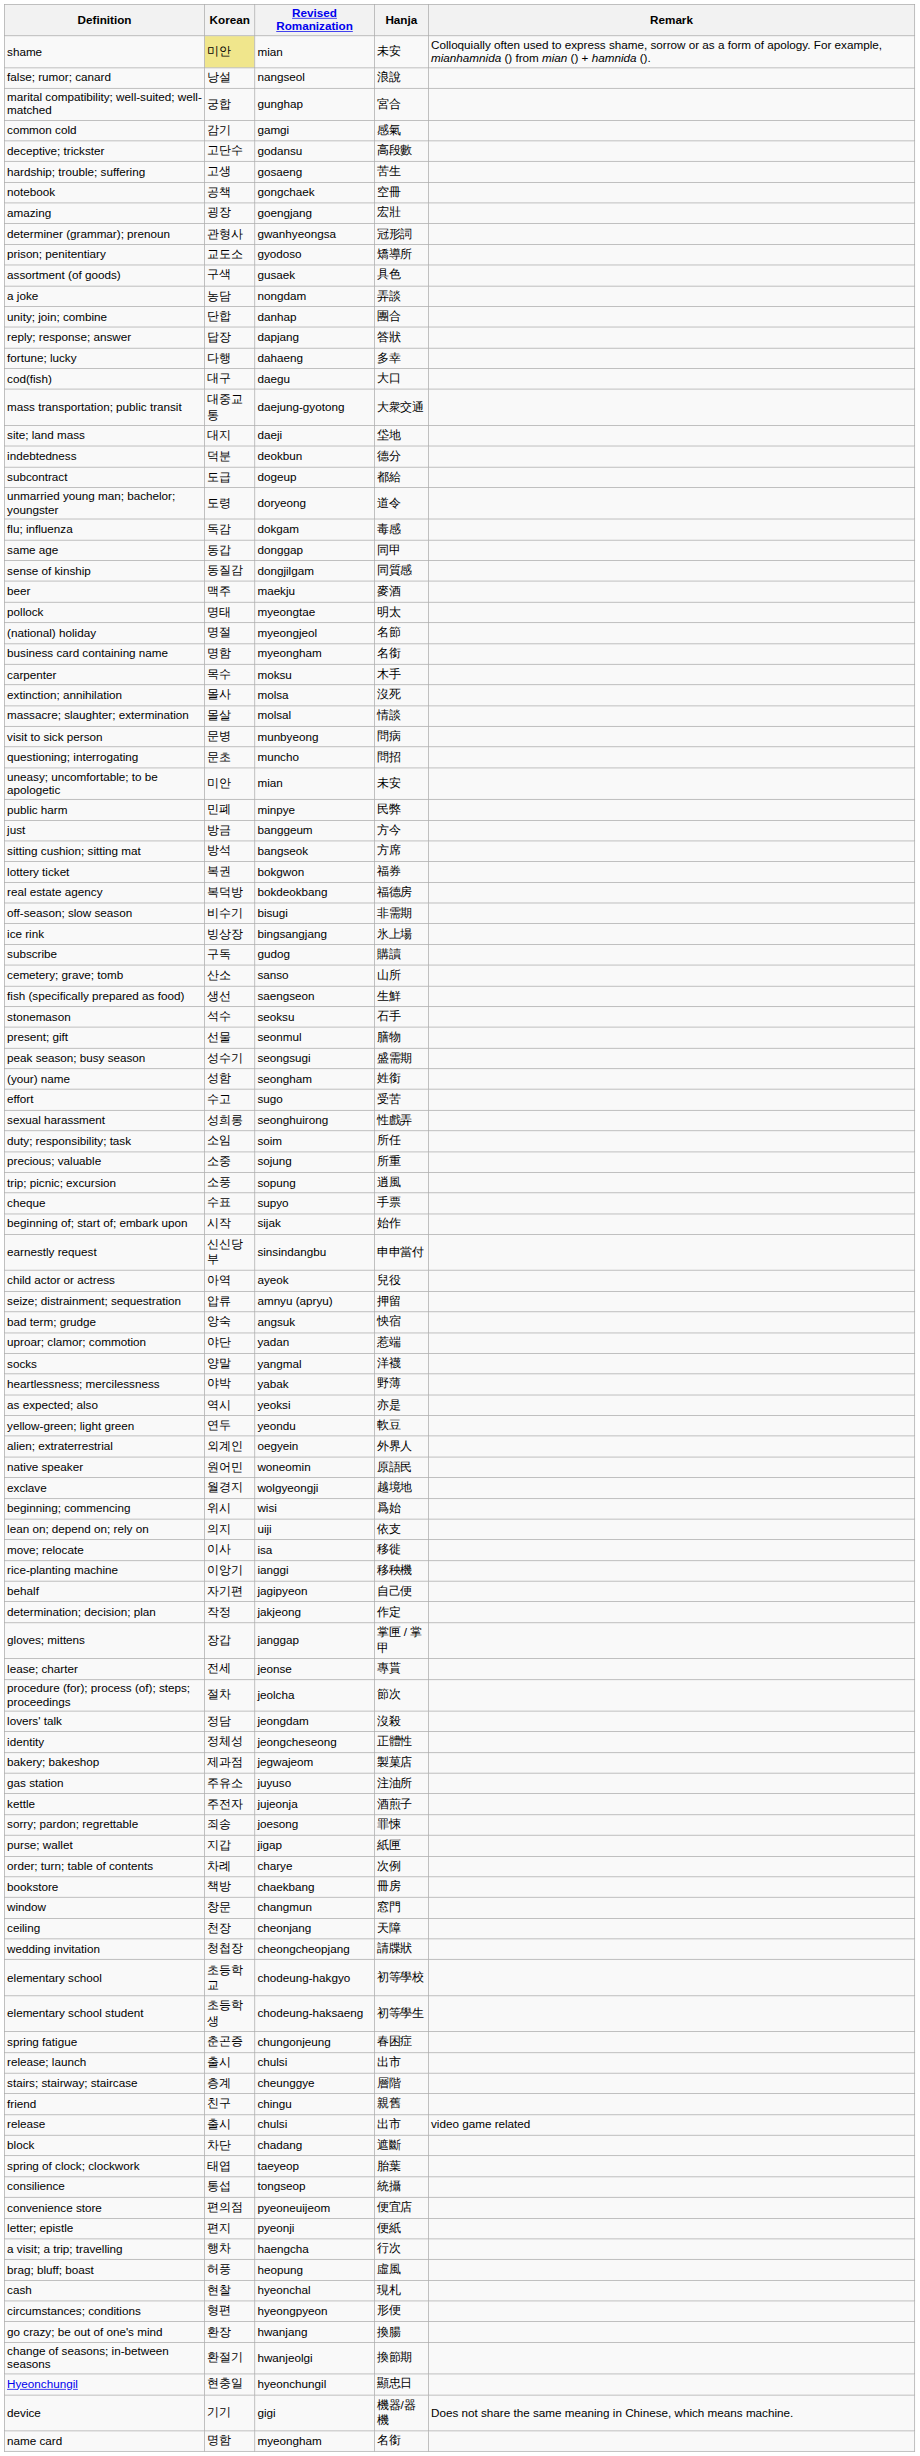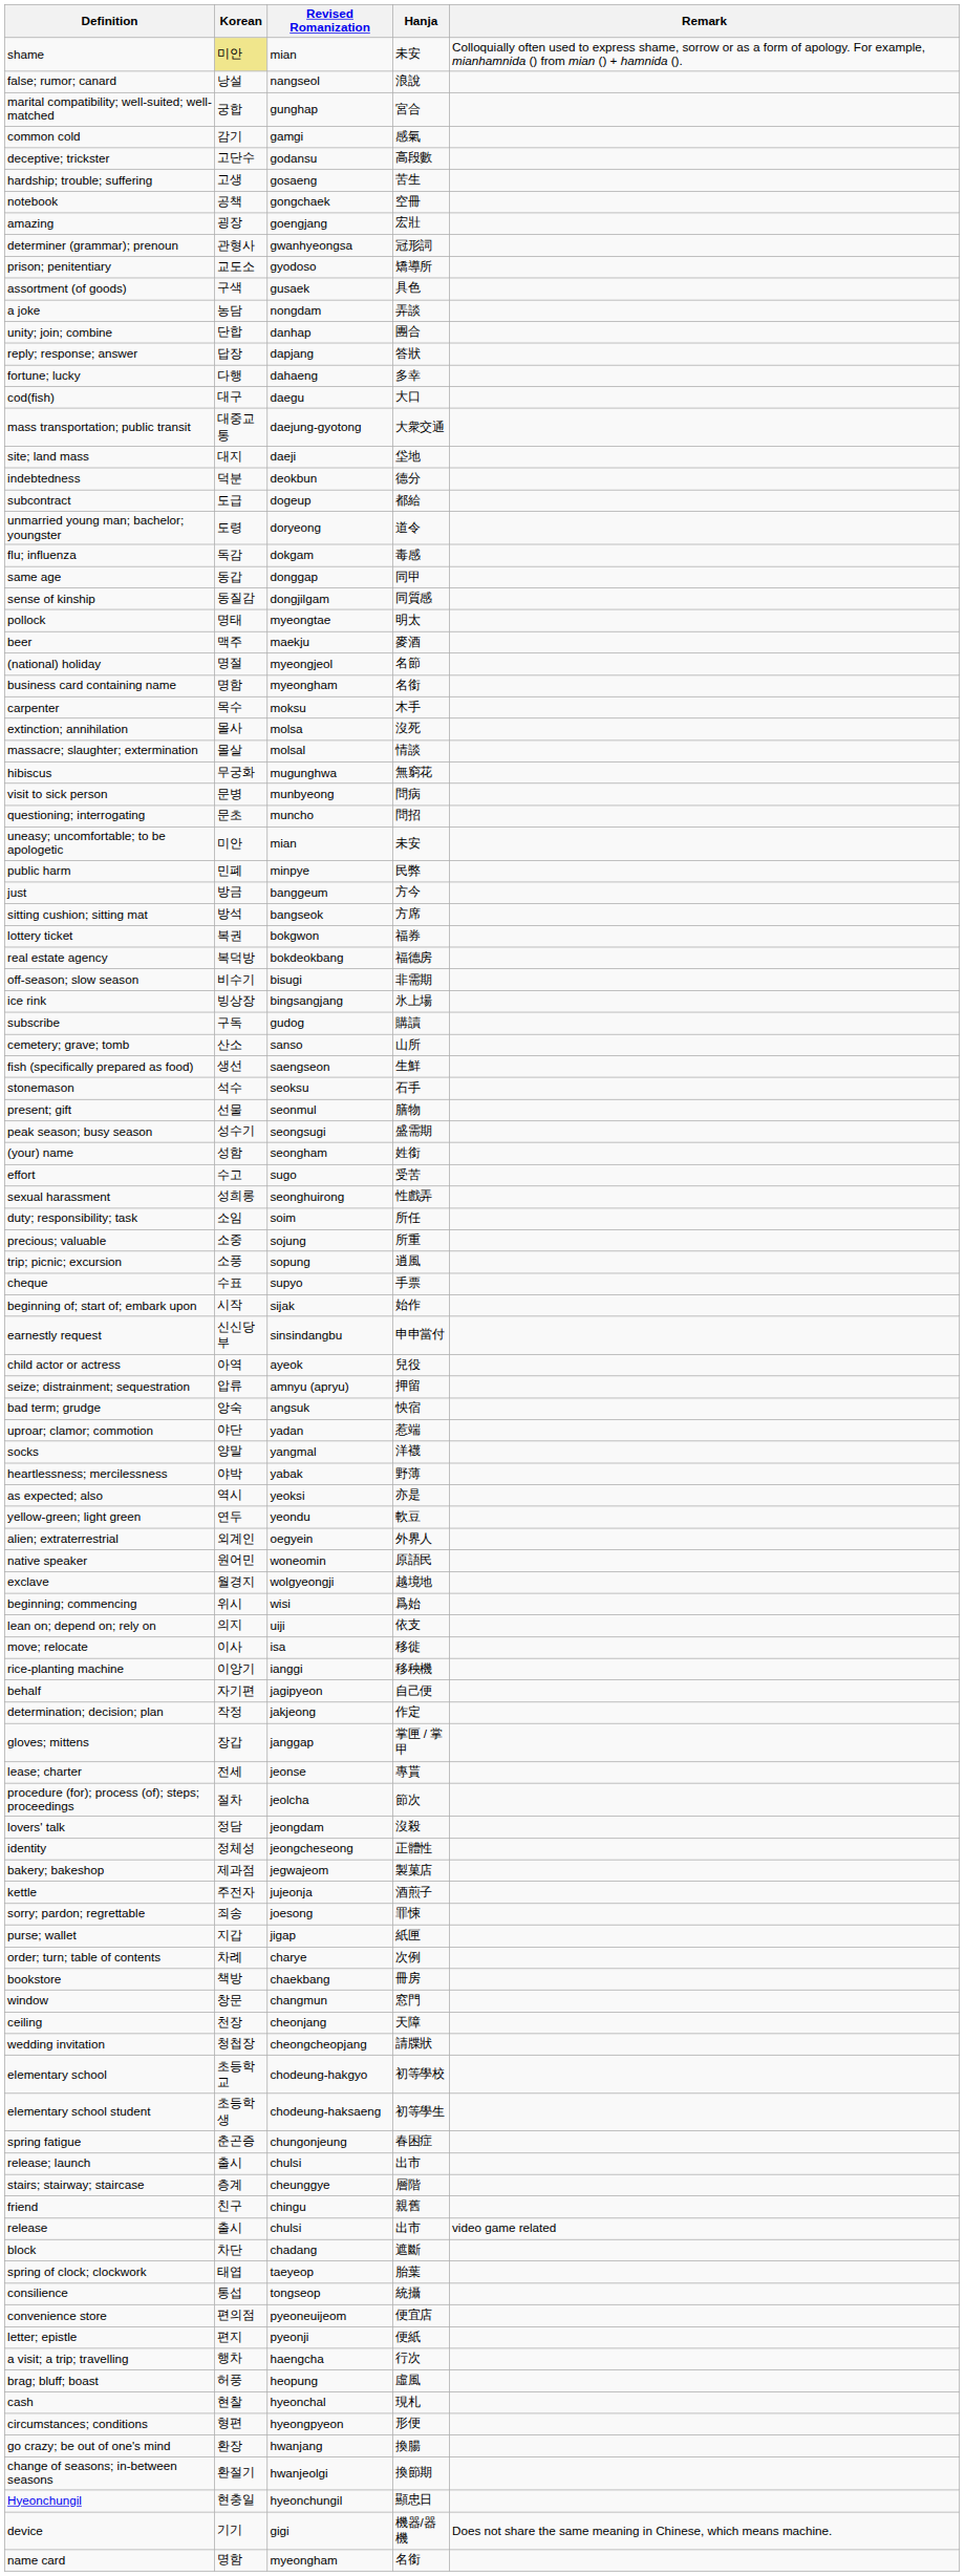 <table class="wikitable sortable">
 <tr>
 <th>Definition</th>
 <th>Korean</th>
 <th><a href='#'>Revised Romanization</a></th>
 <th>Hanja</th>
 <th>Remark</th>
 </tr>
 <tr>
 <td>shame</td>
 <td style="background: khaki;">미안</td>
 <td>mian</td>
 <td>未安</td>
 <td>Colloquially often used to express shame, sorrow or as a form of apology. For example, <em>mianhamnida</em> () from <em>mian</em> () + <em>hamnida</em> ().</td>
 </tr>
 <tr>
 <td>false; rumor; canard</td>
 <td>낭설</td>
 <td>nangseol</td>
 <td>浪說</td>
 <td></td>
 </tr>
 <tr>
 <td>marital compatibility; well-suited; well-matched</td>
 <td>궁합</td>
 <td>gunghap</td>
 <td>宮合</td>
 <td></td>
 </tr>
 <tr>
 <td>common cold</td>
 <td>감기</td>
 <td>gamgi</td>
 <td>感氣</td>
 <td></td>
 </tr>
 <tr>
 <td>deceptive; trickster</td>
 <td>고단수</td>
 <td>godansu</td>
 <td>高段數</td>
 <td></td>
 </tr>
 <tr>
 <td>hardship; trouble; suffering</td>
 <td>고생</td>
 <td>gosaeng</td>
 <td>苦生</td>
 <td></td>
 </tr>
 <tr>
 <td>notebook</td>
 <td>공책</td>
 <td>gongchaek</td>
 <td>空冊</td>
 <td></td>
 </tr>
 <tr>
 <td>amazing</td>
 <td>굉장</td>
 <td>goengjang</td>
 <td>宏壯</td>
 <td></td>
 </tr>
 <tr>
 <td>determiner (grammar); prenoun</td>
 <td>관형사</td>
 <td>gwanhyeongsa</td>
 <td>冠形詞</td>
 <td></td>
 </tr>
 <tr>
 <td>prison; penitentiary</td>
 <td>교도소</td>
 <td>gyodoso</td>
 <td>矯導所</td>
 <td></td>
 </tr>
 <tr>
 <td>assortment (of goods)</td>
 <td>구색</td>
 <td>gusaek</td>
 <td>具色</td>
 <td></td>
 </tr>
 <tr>
 <td>a joke</td>
 <td>농담</td>
 <td>nongdam</td>
 <td>弄談</td>
 <td></td>
 </tr>
 <tr>
 <td>unity; join; combine</td>
 <td>단합</td>
 <td>danhap</td>
 <td>團合</td>
 <td></td>
 </tr>
 <tr>
 <td>reply; response; answer</td>
 <td>답장</td>
 <td>dapjang</td>
 <td>答狀</td>
 <td></td>
 </tr>
 <tr>
 <td>fortune; lucky</td>
 <td>다행</td>
 <td>dahaeng</td>
 <td>多幸</td>
 <td></td>
 </tr>
 <tr>
 <td>cod(fish)</td>
 <td>대구</td>
 <td>daegu</td>
 <td>大口</td>
 <td></td>
 </tr>
 <tr>
 <td>mass transportation; public transit</td>
 <td>대중교통</td>
 <td>daejung-gyotong</td>
 <td>大衆交通</td>
 <td></td>
 </tr>
 <tr>
 <td>site; land mass</td>
 <td>대지</td>
 <td>daeji</td>
 <td>垈地</td>
 <td></td>
 </tr>
 <tr>
 <td>indebtedness</td>
 <td>덕분</td>
 <td>deokbun</td>
 <td>德分</td>
 <td></td>
 </tr>
 <tr>
 <td>subcontract</td>
 <td>도급</td>
 <td>dogeup</td>
 <td>都給</td>
 <td></td>
 </tr>
 <tr>
 <td>unmarried young man; bachelor; youngster</td>
 <td>도령</td>
 <td>doryeong</td>
 <td>道令</td>
 <td></td>
 </tr>
 <tr>
 <td>flu; influenza</td>
 <td>독감</td>
 <td>dokgam</td>
 <td>毒感</td>
 <td></td>
 </tr>
 <tr>
 <td>same age</td>
 <td>동갑</td>
 <td>donggap</td>
 <td>同甲</td>
 <td></td>
 </tr>
 <tr>
 <td>sense of kinship</td>
 <td>동질감</td>
 <td>dongjilgam</td>
 <td>同質感</td>
 <td></td>
 </tr>
 <tr>
+<td>pollock</td>
+<td>명태</td>
+<td>myeongtae</td>
+<td>明太</td>
+<td></td>
+</tr>
+<tr>
 <td>beer</td>
 <td>맥주</td>
 <td>maekju</td>
 <td>麥酒</td>
-<td></td>
-</tr>
-<tr>
-<td>pollock</td>
-<td>명태</td>
-<td>myeongtae</td>
-<td>明太</td>
 <td></td>
 </tr>
 <tr>
 <td>(national) holiday</td>
 <td>명절</td>
 <td>myeongjeol</td>
 <td>名節</td>
 <td></td>
 </tr>
 <tr>
 <td>business card containing name</td>
 <td>명함</td>
 <td>myeongham</td>
 <td>名銜</td>
 <td></td>
 </tr>
 <tr>
 <td>carpenter</td>
 <td>목수</td>
 <td>moksu</td>
 <td>木手</td>
 <td></td>
 </tr>
 <tr>
 <td>extinction; annihilation</td>
 <td>몰사</td>
 <td>molsa</td>
 <td>沒死</td>
 <td></td>
 </tr>
 <tr>
 <td>massacre; slaughter; extermination</td>
 <td>몰살</td>
 <td>molsal</td>
 <td>情談</td>
+<td></td>
+</tr>
+<tr>
+<td>hibiscus</td>
+<td>무궁화</td>
+<td>mugunghwa</td>
+<td>無窮花</td>
 <td></td>
 </tr>
 <tr>
 <td>visit to sick person</td>
 <td>문병</td>
 <td>munbyeong</td>
 <td>問病</td>
 <td></td>
 </tr>
 <tr>
 <td>questioning; interrogating</td>
 <td>문초</td>
 <td>muncho</td>
 <td>問招</td>
 <td></td>
 </tr>
 <tr>
 <td>uneasy; uncomfortable; to be apologetic</td>
 <td>미안</td>
 <td>mian</td>
 <td>未安</td>
 <td></td>
 </tr>
 <tr>
 <td>public harm</td>
 <td>민폐</td>
 <td>minpye</td>
 <td>民弊</td>
 <td></td>
 </tr>
 <tr>
 <td>just</td>
 <td>방금</td>
 <td>banggeum</td>
 <td>方今</td>
 <td></td>
 </tr>
 <tr>
 <td>sitting cushion; sitting mat</td>
 <td>방석</td>
 <td>bangseok</td>
 <td>方席</td>
 <td></td>
 </tr>
 <tr>
 <td>lottery ticket</td>
 <td>복권</td>
 <td>bokgwon</td>
 <td>福券</td>
 <td></td>
 </tr>
 <tr>
 <td>real estate agency</td>
 <td>복덕방</td>
 <td>bokdeokbang</td>
 <td>福德房</td>
 <td></td>
 </tr>
 <tr>
 <td>off-season; slow season</td>
 <td>비수기</td>
 <td>bisugi</td>
 <td>非需期</td>
 <td></td>
 </tr>
 <tr>
 <td>ice rink</td>
 <td>빙상장</td>
 <td>bingsangjang</td>
 <td>氷上場</td>
 <td></td>
 </tr>
 <tr>
 <td>subscribe</td>
 <td>구독</td>
 <td>gudog</td>
 <td>購讀</td>
 <td></td>
 </tr>
 <tr>
 <td>cemetery; grave; tomb</td>
 <td>산소</td>
 <td>sanso</td>
 <td>山所</td>
 <td></td>
 </tr>
 <tr>
 <td>fish (specifically prepared as food)</td>
 <td>생선</td>
 <td>saengseon</td>
 <td>生鮮</td>
 <td></td>
 </tr>
 <tr>
 <td>stonemason</td>
 <td>석수</td>
 <td>seoksu</td>
 <td>石手</td>
 <td></td>
 </tr>
 <tr>
 <td>present; gift</td>
 <td>선물</td>
 <td>seonmul</td>
 <td>膳物</td>
 <td></td>
 </tr>
 <tr>
 <td>peak season; busy season</td>
 <td>성수기</td>
 <td>seongsugi</td>
 <td>盛需期</td>
 <td></td>
 </tr>
 <tr>
 <td>(your) name</td>
 <td>성함</td>
 <td>seongham</td>
 <td>姓銜</td>
 <td></td>
 </tr>
 <tr>
 <td>effort</td>
 <td>수고</td>
 <td>sugo</td>
 <td>受苦</td>
 <td></td>
 </tr>
 <tr>
 <td>sexual harassment</td>
 <td>성희롱</td>
 <td>seonghuirong</td>
 <td>性戲弄</td>
 <td></td>
 </tr>
 <tr>
 <td>duty; responsibility; task</td>
 <td>소임</td>
 <td>soim</td>
 <td>所任</td>
 <td></td>
 </tr>
 <tr>
 <td>precious; valuable</td>
 <td>소중</td>
 <td>sojung</td>
 <td>所重</td>
 <td></td>
 </tr>
 <tr>
 <td>trip; picnic; excursion</td>
 <td>소풍</td>
 <td>sopung</td>
 <td>逍風</td>
 <td></td>
 </tr>
 <tr>
 <td>cheque</td>
 <td>수표</td>
 <td>supyo</td>
 <td>手票</td>
 <td></td>
 </tr>
 <tr>
 <td>beginning of; start of; embark upon</td>
 <td>시작</td>
 <td>sijak</td>
 <td>始作</td>
 <td></td>
 </tr>
 <tr>
 <td>earnestly request</td>
 <td>신신당부</td>
 <td>sinsindangbu</td>
 <td>申申當付</td>
 <td></td>
 </tr>
 <tr>
 <td>child actor or actress</td>
 <td>아역</td>
 <td>ayeok</td>
 <td>兒役</td>
 <td></td>
 </tr>
 <tr>
 <td>seize; distrainment; sequestration</td>
 <td>압류</td>
 <td>amnyu (apryu)</td>
 <td>押留</td>
 <td></td>
 </tr>
 <tr>
 <td>bad term; grudge</td>
 <td>앙숙</td>
 <td>angsuk</td>
 <td>怏宿</td>
 <td></td>
 </tr>
 <tr>
 <td>uproar; clamor; commotion</td>
 <td>야단</td>
 <td>yadan</td>
 <td>惹端</td>
 <td></td>
 </tr>
 <tr>
 <td>socks</td>
 <td>양말</td>
 <td>yangmal</td>
 <td>洋襪</td>
 <td></td>
 </tr>
 <tr>
 <td>heartlessness; mercilessness</td>
 <td>야박</td>
 <td>yabak</td>
 <td>野薄</td>
 <td></td>
 </tr>
 <tr>
 <td>as expected; also</td>
 <td>역시</td>
 <td>yeoksi</td>
 <td>亦是</td>
 <td></td>
 </tr>
 <tr>
 <td>yellow-green; light green</td>
 <td>연두</td>
 <td>yeondu</td>
 <td>軟豆</td>
 <td></td>
 </tr>
 <tr>
 <td>alien; extraterrestrial</td>
 <td>외계인</td>
 <td>oegyein</td>
 <td>外界人</td>
 <td></td>
 </tr>
 <tr>
 <td>native speaker</td>
 <td>원어민</td>
 <td>woneomin</td>
 <td>原語民</td>
 <td></td>
 </tr>
 <tr>
 <td>exclave</td>
 <td>월경지</td>
 <td>wolgyeongji</td>
 <td>越境地</td>
 <td></td>
 </tr>
 <tr>
 <td>beginning; commencing</td>
 <td>위시</td>
 <td>wisi</td>
 <td>爲始</td>
 <td></td>
 </tr>
 <tr>
 <td>lean on; depend on; rely on</td>
 <td>의지</td>
 <td>uiji</td>
 <td>依支</td>
 <td></td>
 </tr>
 <tr>
 <td>move; relocate</td>
 <td>이사</td>
 <td>isa</td>
 <td>移徙</td>
 <td></td>
 </tr>
 <tr>
 <td>rice-planting machine</td>
 <td>이앙기</td>
 <td>ianggi</td>
 <td>移秧機</td>
 <td></td>
 </tr>
 <tr>
 <td>behalf</td>
 <td>자기편</td>
 <td>jagipyeon</td>
 <td>自己便</td>
 <td></td>
 </tr>
 <tr>
 <td>determination; decision; plan</td>
 <td>작정</td>
 <td>jakjeong</td>
 <td>作定</td>
 <td></td>
 </tr>
 <tr>
 <td>gloves; mittens</td>
 <td>장갑</td>
 <td>janggap</td>
 <td>掌匣 / 掌甲</td>
 <td></td>
 </tr>
 <tr>
 <td>lease; charter</td>
 <td>전세</td>
 <td>jeonse</td>
 <td>專貰</td>
 <td></td>
 </tr>
 <tr>
 <td>procedure (for); process (of); steps; proceedings</td>
 <td>절차</td>
 <td>jeolcha</td>
 <td>節次</td>
 <td></td>
 </tr>
 <tr>
 <td>lovers' talk</td>
 <td>정담</td>
 <td>jeongdam</td>
 <td>沒殺</td>
 <td></td>
 </tr>
 <tr>
 <td>identity</td>
 <td>정체성</td>
 <td>jeongcheseong</td>
 <td>正體性</td>
 <td></td>
 </tr>
 <tr>
 <td>bakery; bakeshop</td>
 <td>제과점</td>
 <td>jegwajeom</td>
 <td>製菓店</td>
 <td></td>
 </tr>
 <tr>
-<td>gas station</td>
-<td>주유소</td>
-<td>juyuso</td>
-<td>注油所</td>
-<td></td>
-</tr>
-<tr>
 <td>kettle</td>
 <td>주전자</td>
 <td>jujeonja</td>
 <td>酒煎子</td>
 <td></td>
 </tr>
 <tr>
 <td>sorry; pardon; regrettable</td>
 <td>죄송</td>
 <td>joesong</td>
 <td>罪悚</td>
 <td></td>
 </tr>
 <tr>
 <td>purse; wallet</td>
 <td>지갑</td>
 <td>jigap</td>
 <td>紙匣</td>
 <td></td>
 </tr>
 <tr>
 <td>order; turn; table of contents</td>
 <td>차례</td>
 <td>charye</td>
 <td>次例</td>
 <td></td>
 </tr>
 <tr>
 <td>bookstore</td>
 <td>책방</td>
 <td>chaekbang</td>
 <td>冊房</td>
 <td></td>
 </tr>
 <tr>
 <td>window</td>
 <td>창문</td>
 <td>changmun</td>
 <td>窓門</td>
 <td></td>
 </tr>
 <tr>
 <td>ceiling</td>
 <td>천장</td>
 <td>cheonjang</td>
 <td>天障</td>
 <td></td>
 </tr>
 <tr>
 <td>wedding invitation</td>
 <td>청첩장</td>
 <td>cheongcheopjang</td>
 <td>請牒狀</td>
 <td></td>
 </tr>
 <tr>
 <td>elementary school</td>
 <td>초등학교</td>
 <td>chodeung-hakgyo</td>
 <td>初等學校</td>
 <td></td>
 </tr>
 <tr>
 <td>elementary school student</td>
 <td>초등학생</td>
 <td>chodeung-haksaeng</td>
 <td>初等學生</td>
 <td></td>
 </tr>
 <tr>
 <td>spring fatigue</td>
 <td>춘곤증</td>
 <td>chungonjeung</td>
 <td>春困症</td>
 <td></td>
 </tr>
 <tr>
 <td>release; launch</td>
 <td>출시</td>
 <td>chulsi</td>
 <td>出市</td>
 <td></td>
 </tr>
 <tr>
 <td>stairs; stairway; staircase</td>
 <td>층계</td>
 <td>cheunggye</td>
 <td>層階</td>
 <td></td>
 </tr>
 <tr>
 <td>friend</td>
 <td>친구</td>
 <td>chingu</td>
 <td>親舊</td>
 <td></td>
 </tr>
 <tr>
 <td>release</td>
 <td>출시</td>
 <td>chulsi</td>
 <td>出市</td>
 <td>video game related</td>
 </tr>
 <tr>
 <td>block</td>
 <td>차단</td>
 <td>chadang</td>
 <td>遮斷</td>
 <td></td>
 </tr>
 <tr>
 <td>spring of clock; clockwork</td>
 <td>태엽</td>
 <td>taeyeop</td>
 <td>胎葉</td>
 <td></td>
 </tr>
 <tr>
 <td>consilience</td>
 <td>통섭</td>
 <td>tongseop</td>
 <td>統攝</td>
 <td></td>
 </tr>
 <tr>
 <td>convenience store</td>
 <td>편의점</td>
 <td>pyeoneuijeom</td>
 <td>便宜店</td>
 <td></td>
 </tr>
 <tr>
 <td>letter; epistle</td>
 <td>편지</td>
 <td>pyeonji</td>
 <td>便紙</td>
 <td></td>
 </tr>
 <tr>
 <td>a visit; a trip; travelling</td>
 <td>행차</td>
 <td>haengcha</td>
 <td>行次</td>
 <td></td>
 </tr>
 <tr>
 <td>brag; bluff; boast</td>
 <td>허풍</td>
 <td>heopung</td>
 <td>虛風</td>
 <td></td>
 </tr>
 <tr>
 <td>cash</td>
 <td>현찰</td>
 <td>hyeonchal</td>
 <td>現札</td>
 <td></td>
 </tr>
 <tr>
 <td>circumstances; conditions</td>
 <td>형편</td>
 <td>hyeongpyeon</td>
 <td>形便</td>
 <td></td>
 </tr>
 <tr>
 <td>go crazy; be out of one's mind</td>
 <td>환장</td>
 <td>hwanjang</td>
 <td>換腸</td>
 <td></td>
 </tr>
 <tr>
 <td>change of seasons; in-between seasons</td>
 <td>환절기</td>
 <td>hwanjeolgi</td>
 <td>換節期</td>
 <td></td>
 </tr>
 <tr>
 <td><a href='#'>Hyeonchungil</a></td>
 <td>현충일</td>
 <td>hyeonchungil</td>
 <td>顯忠日</td>
 <td></td>
 </tr>
 <tr>
 <td>device</td>
 <td>기기</td>
 <td>gigi</td>
 <td>機器/器機</td>
 <td>Does not share the same meaning in Chinese, which means machine.</td>
 </tr>
 <tr>
 <td>name card</td>
 <td>명함</td>
 <td>myeongham</td>
 <td>名銜</td>
 <td></td>
 </tr>
 </table>
